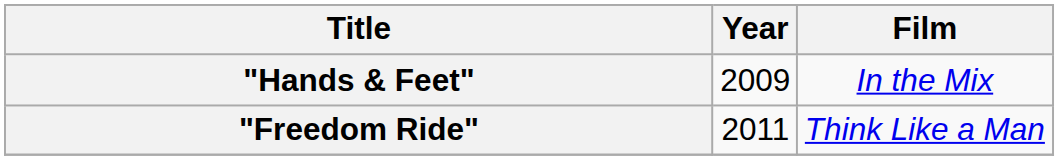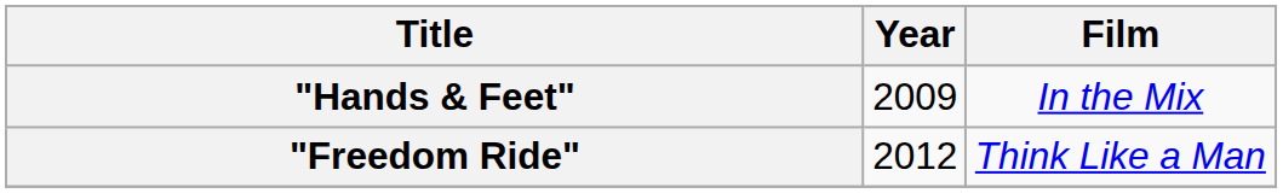 <table class="wikitable plainrowheaders" style="text-align:center;" border="1">
 <tr>
 <th scope="col" style="width:22em;">Title</th>
 <th scope="col">Year</th>
 <th scope="col">Film</th>
 </tr>
 <tr>
 <th scope="row">"Hands & Feet"</th>
 <td>2009</td>
 <td><em><a href='#'>In the Mix</a></em></td>
 </tr>
 <tr>
 <th scope="row">"Freedom Ride"</th>
-<td>2011</td>
+<td>2012</td>
 <td><em><a href='#'>Think Like a Man</a></em></td>
 </tr>
 <tr>
 </tr>
 </table>
